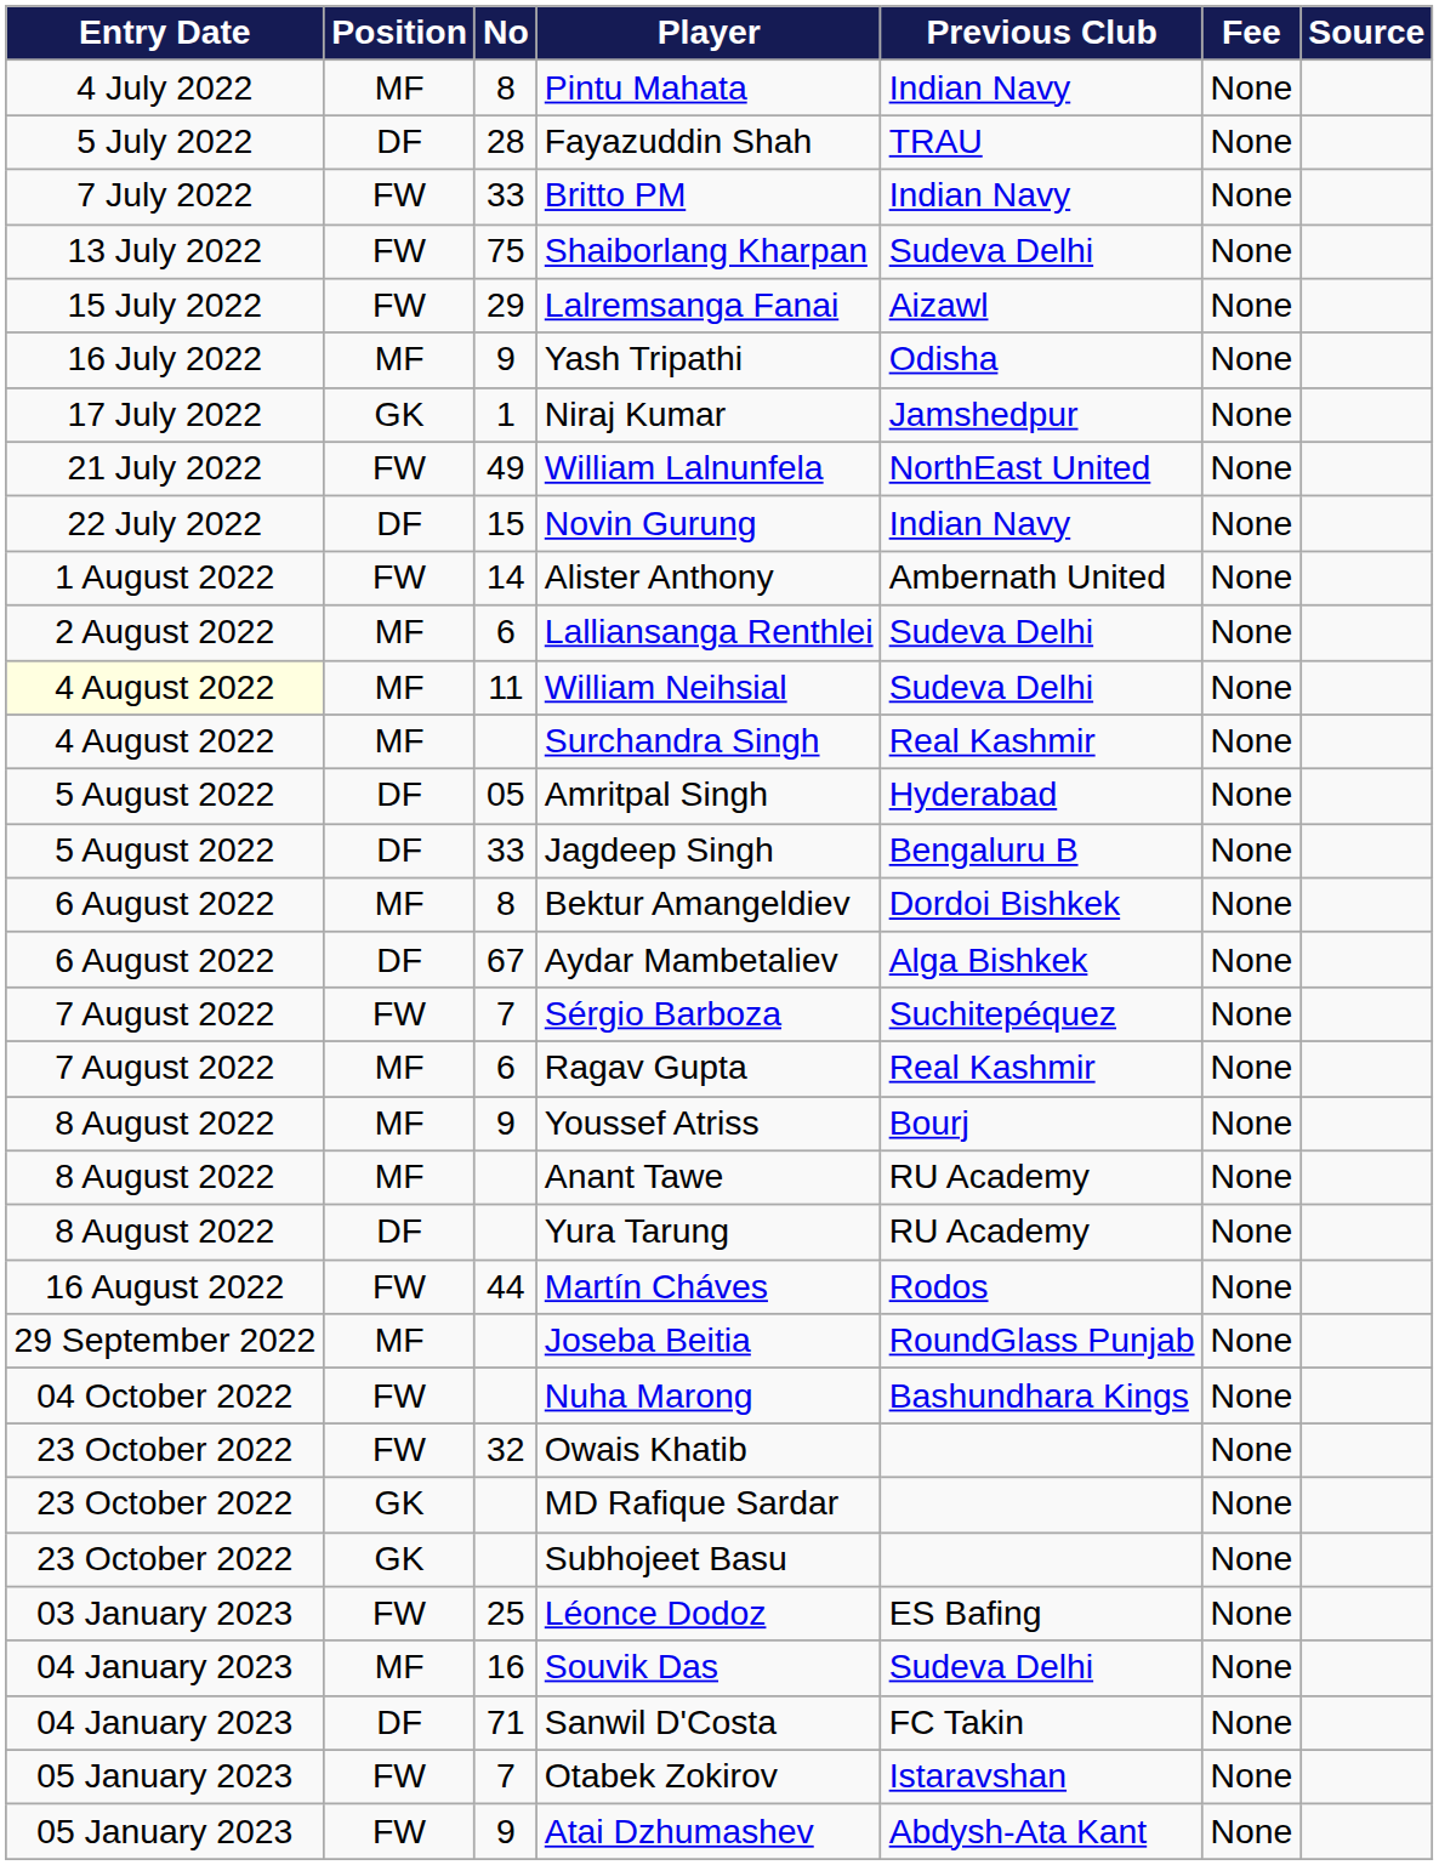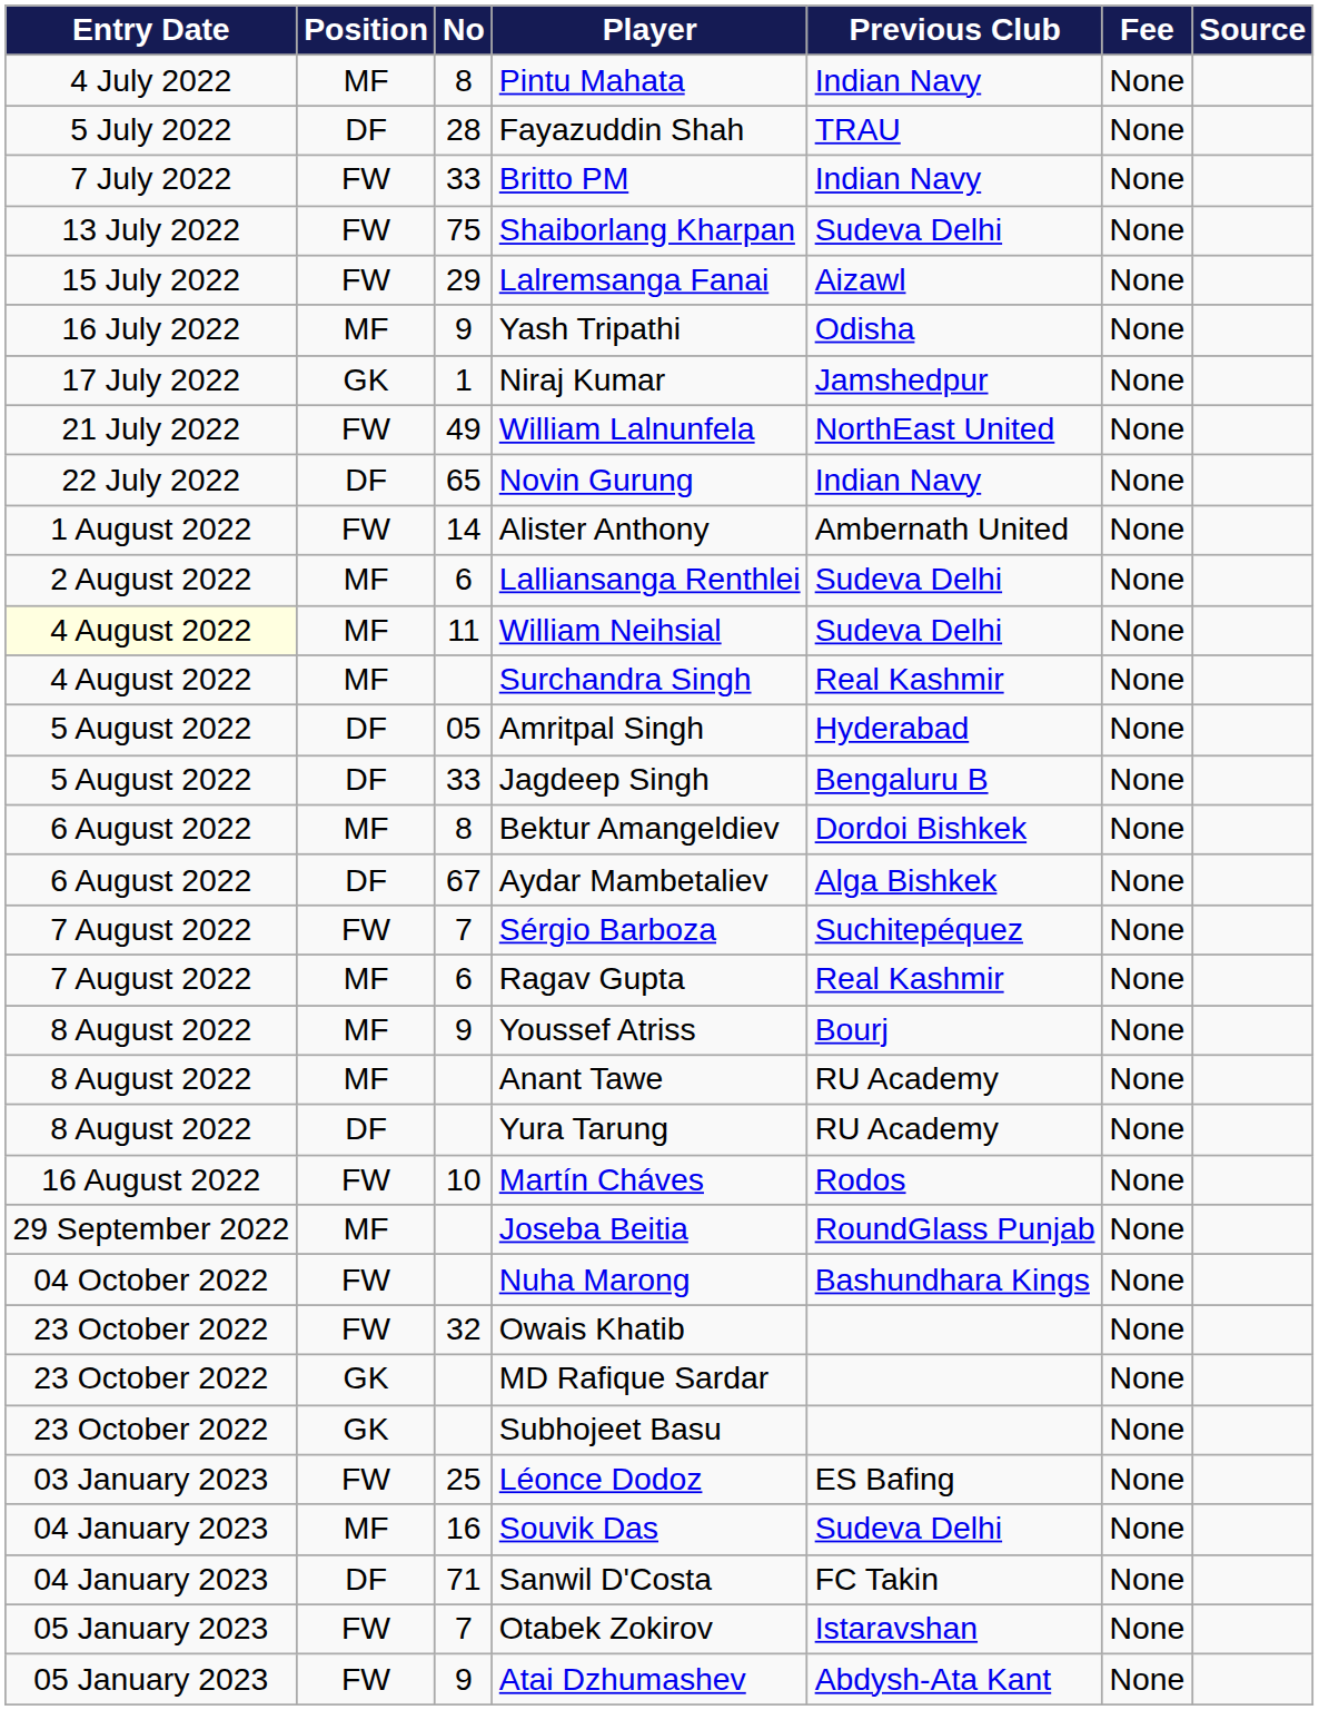 <table class="wikitable plainrowheaders sortable">
 <tr>
 <th style="background:#151B54; color:white;"><strong>Entry Date</strong></th>
 <th style="background:#151B54; color:white;text-align:center;"><strong>Position</strong></th>
 <th style="background:#151B54; color:white;"><strong>No</strong></th>
 <th style="background:#151B54; color:white;"><strong>Player</strong></th>
 <th style="background:#151B54; color:white;"><strong>Previous Club</strong></th>
 <th style="background:#151B54; color:white;"><strong>Fee</strong></th>
 <th style="background:#151B54; color:white;"><strong>Source</strong></th>
 </tr>
 <tr>
 <td align=center>4 July 2022</td>
 <td align=center>MF</td>
 <td align=center>8</td>
 <td> <a href='#'>Pintu Mahata</a></td>
 <td><a href='#'>Indian Navy</a></td>
 <td>None</td>
 <td></td>
 </tr>
 <tr>
 <td align=center>5 July 2022</td>
 <td align=center>DF</td>
 <td align=center>28</td>
 <td> Fayazuddin Shah</td>
 <td><a href='#'>TRAU</a></td>
 <td>None</td>
 <td></td>
 </tr>
 <tr>
 <td align=center>7 July 2022</td>
 <td align=center>FW</td>
 <td align=center>33</td>
 <td> <a href='#'>Britto PM</a></td>
 <td> <a href='#'>Indian Navy</a></td>
 <td>None</td>
 <td></td>
 </tr>
 <tr>
 <td align=center>13 July 2022</td>
 <td align=center>FW</td>
 <td align=center>75</td>
 <td> <a href='#'>Shaiborlang Kharpan</a></td>
 <td><a href='#'>Sudeva Delhi</a></td>
 <td>None</td>
 <td></td>
 </tr>
 <tr>
 <td align=center>15 July 2022</td>
 <td align=center>FW</td>
 <td align=center>29</td>
 <td> <a href='#'>Lalremsanga Fanai</a></td>
 <td><a href='#'>Aizawl</a></td>
 <td>None</td>
 <td></td>
 </tr>
 <tr>
 <td align=center>16 July 2022</td>
 <td align=center>MF</td>
 <td align=center>9</td>
 <td> Yash Tripathi</td>
 <td> <a href='#'>Odisha</a></td>
 <td>None</td>
 <td></td>
 </tr>
 <tr>
 <td align=center>17 July 2022</td>
 <td align=center>GK</td>
 <td align=center>1</td>
 <td> Niraj Kumar</td>
 <td> <a href='#'>Jamshedpur</a></td>
 <td>None</td>
 <td></td>
 </tr>
 <tr>
 <td align=center>21 July 2022</td>
 <td align=center>FW</td>
 <td align=center>49</td>
 <td> <a href='#'>William Lalnunfela</a></td>
 <td> <a href='#'>NorthEast United</a></td>
 <td>None</td>
 <td></td>
 </tr>
 <tr>
 <td align=center>22 July 2022</td>
 <td align=center>DF</td>
-<td align=center>15</td>
+<td align=center>65</td>
 <td> <a href='#'>Novin Gurung</a></td>
 <td> <a href='#'>Indian Navy</a></td>
 <td>None</td>
 <td></td>
 </tr>
 <tr>
 <td align=center>1 August 2022</td>
 <td align=center>FW</td>
 <td align=center>14</td>
 <td> Alister Anthony</td>
 <td> Ambernath United</td>
 <td>None</td>
 <td></td>
 </tr>
 <tr>
 <td align=center>2 August 2022</td>
 <td align=center>MF</td>
 <td align=center>6</td>
 <td> <a href='#'>Lalliansanga Renthlei</a></td>
 <td> <a href='#'>Sudeva Delhi</a></td>
 <td>None</td>
 <td></td>
 </tr>
 <tr>
 <td align=center style="background: lightyellow;">4 August 2022</td>
 <td align=center>MF</td>
 <td align=center>11</td>
 <td> <a href='#'>William Neihsial</a></td>
 <td> <a href='#'>Sudeva Delhi</a></td>
 <td>None</td>
 <td></td>
 </tr>
 <tr>
 <td align=center>4 August 2022</td>
 <td align=center>MF</td>
 <td align=center></td>
 <td> <a href='#'>Surchandra Singh</a></td>
 <td> <a href='#'>Real Kashmir</a></td>
 <td>None</td>
 <td></td>
 </tr>
 <tr>
 <td align=center>5 August 2022</td>
 <td align=center>DF</td>
 <td align=center>05</td>
 <td> Amritpal Singh</td>
 <td> <a href='#'>Hyderabad</a></td>
 <td>None</td>
 <td></td>
 </tr>
 <tr>
 <td align=center>5 August 2022</td>
 <td align=center>DF</td>
 <td align=center>33</td>
 <td> Jagdeep Singh</td>
 <td> <a href='#'>Bengaluru B</a></td>
 <td>None</td>
 <td></td>
 </tr>
 <tr>
 <td align=center>6 August 2022</td>
 <td align=center>MF</td>
 <td align=center>8</td>
 <td> Bektur Amangeldiev</td>
 <td> <a href='#'>Dordoi Bishkek</a></td>
 <td>None</td>
 <td></td>
 </tr>
 <tr>
 <td align=center>6 August 2022</td>
 <td align=center>DF</td>
 <td align=center>67</td>
 <td> Aydar Mambetaliev</td>
 <td> <a href='#'>Alga Bishkek</a></td>
 <td>None</td>
 <td></td>
 </tr>
 <tr>
 <td align=center>7 August 2022</td>
 <td align=center>FW</td>
 <td align=center>7</td>
 <td> <a href='#'>Sérgio Barboza</a></td>
 <td> <a href='#'>Suchitepéquez</a></td>
 <td>None</td>
 <td></td>
 </tr>
 <tr>
 <td align=center>7 August 2022</td>
 <td align=center>MF</td>
 <td align=center>6</td>
 <td> Ragav Gupta</td>
 <td> <a href='#'>Real Kashmir</a></td>
 <td>None</td>
 <td></td>
 </tr>
 <tr>
 <td align=center>8 August 2022</td>
 <td align=center>MF</td>
 <td align=center>9</td>
 <td> Youssef Atriss</td>
 <td> <a href='#'>Bourj</a></td>
 <td>None</td>
 <td></td>
 </tr>
 <tr>
 <td align=center>8 August 2022</td>
 <td align=center>MF</td>
 <td align=center></td>
 <td> Anant Tawe</td>
 <td> RU Academy</td>
 <td>None</td>
 <td></td>
 </tr>
 <tr>
 <td align=center>8 August 2022</td>
 <td align=center>DF</td>
 <td align=center></td>
 <td> Yura Tarung</td>
 <td> RU Academy</td>
 <td>None</td>
 <td></td>
 </tr>
 <tr>
 <td align=center>16 August 2022</td>
 <td align=center>FW</td>
-<td align=center>44</td>
+<td align=center>10</td>
 <td> <a href='#'>Martín Cháves</a></td>
 <td> <a href='#'>Rodos</a></td>
 <td>None</td>
 <td></td>
 </tr>
 <tr>
 <td align=center>29 September 2022</td>
 <td align=center>MF</td>
 <td align=center></td>
 <td> <a href='#'>Joseba Beitia</a></td>
 <td> <a href='#'>RoundGlass Punjab</a></td>
 <td>None</td>
 <td></td>
 </tr>
 <tr>
 <td align=center>04 October 2022</td>
 <td align=center>FW</td>
 <td align=center></td>
 <td> <a href='#'>Nuha Marong</a></td>
 <td> <a href='#'>Bashundhara Kings</a></td>
 <td>None</td>
 <td></td>
 </tr>
 <tr>
 <td align=center>23 October 2022</td>
 <td align=center>FW</td>
 <td align=center>32</td>
 <td> Owais Khatib</td>
 <td></td>
 <td>None</td>
 <td></td>
 </tr>
 <tr>
 <td align=center>23 October 2022</td>
 <td align=center>GK</td>
 <td align=center></td>
 <td> MD Rafique Sardar</td>
 <td></td>
 <td>None</td>
 <td></td>
 </tr>
 <tr>
 <td align=center>23 October 2022</td>
 <td align=center>GK</td>
 <td align=center></td>
 <td> Subhojeet Basu</td>
 <td></td>
 <td>None</td>
 <td></td>
 </tr>
 <tr>
 <td align=center>03 January 2023</td>
 <td align=center>FW</td>
 <td align=center>25</td>
 <td> <a href='#'>Léonce Dodoz</a></td>
 <td> ES Bafing</td>
 <td>None</td>
 <td></td>
 </tr>
 <tr>
 <td align=center>04 January 2023</td>
 <td align=center>MF</td>
 <td align=center>16</td>
 <td> <a href='#'>Souvik Das</a></td>
 <td> <a href='#'>Sudeva Delhi</a></td>
 <td>None</td>
 <td></td>
 </tr>
 <tr>
 <td align=center>04 January 2023</td>
 <td align=center>DF</td>
 <td align=center>71</td>
 <td> Sanwil D'Costa</td>
 <td> FC Takin</td>
 <td>None</td>
 <td></td>
 </tr>
 <tr>
 <td align=center>05 January 2023</td>
 <td align=center>FW</td>
 <td align=center>7</td>
 <td> Otabek Zokirov</td>
 <td> <a href='#'>Istaravshan</a></td>
 <td>None</td>
 <td></td>
 </tr>
 <tr>
 <td align=center>05 January 2023</td>
 <td align=center>FW</td>
 <td align=center>9</td>
 <td> <a href='#'>Atai Dzhumashev</a></td>
 <td> <a href='#'>Abdysh-Ata Kant</a></td>
 <td>None</td>
 <td></td>
 </tr>
 <tr>
 </tr>
 </table>
